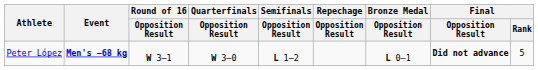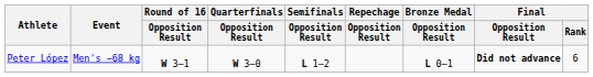 <table class="wikitable" style="font-size:90%">
 <tr>
 <th rowspan="2">Athlete</th>
 <th rowspan="2">Event</th>
 <th>Round of 16</th>
 <th>Quarterfinals</th>
 <th>Semifinals</th>
 <th>Repechage</th>
 <th>Bronze Medal</th>
 <th colspan=2>Final</th>
 </tr>
 <tr style="font-size:95%">
 <th>Opposition<br>Result</th>
 <th>Opposition<br>Result</th>
 <th>Opposition<br>Result</th>
 <th>Opposition<br>Result</th>
 <th>Opposition<br>Result</th>
 <th>Opposition<br>Result</th>
 <th>Rank</th>
 </tr>
 <tr align=center>
 <td align=left><a href='#'>Peter López</a></td>
-<td align=left><strong><a href='#'>Men's −68 kg</a></strong></td>
+<td align=left><a href='#'>Men's −68 kg</a></td>
 <td><br><strong>W</strong> 3–1</td>
 <td><br><strong>W</strong> 3–0</td>
 <td><br><strong>L</strong> 1–2</td>
 <td></td>
 <td align=center><br><strong>L</strong> 0–1</td>
 <td><strong>Did not advance</strong></td>
-<td>5</td>
+<td>6</td>
 </tr>
 </table>
